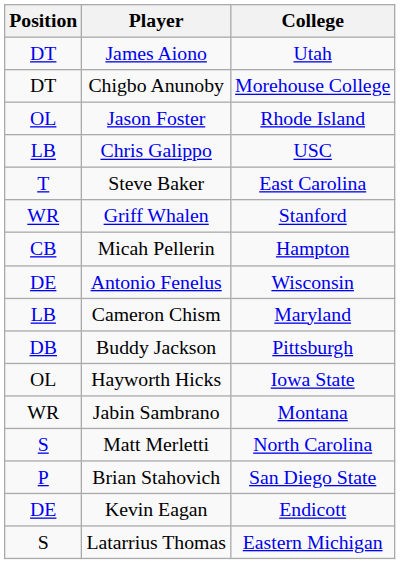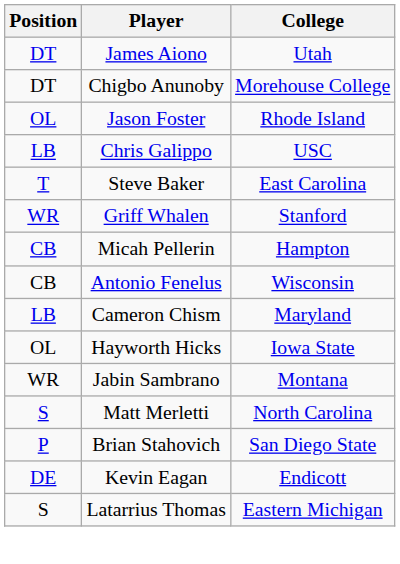 <table class="wikitable" style="font-size: 95%; text-align: center;">
 <tr>
 <th>Position</th>
 <th>Player</th>
 <th>College</th>
 </tr>
 <tr>
 <td><a href='#'>DT</a></td>
 <td><a href='#'>James Aiono</a></td>
 <td><a href='#'>Utah</a></td>
 </tr>
 <tr>
 <td>DT</td>
 <td>Chigbo Anunoby</td>
 <td><a href='#'>Morehouse College</a></td>
 </tr>
 <tr>
 <td><a href='#'>OL</a></td>
 <td><a href='#'>Jason Foster</a></td>
 <td><a href='#'>Rhode Island</a></td>
 </tr>
 <tr>
 <td><a href='#'>LB</a></td>
 <td><a href='#'>Chris Galippo</a></td>
 <td><a href='#'>USC</a></td>
 </tr>
 <tr>
 <td><a href='#'>T</a></td>
 <td>Steve Baker</td>
 <td><a href='#'>East Carolina</a></td>
 </tr>
 <tr>
 <td><a href='#'>WR</a></td>
 <td><a href='#'>Griff Whalen</a></td>
 <td><a href='#'>Stanford</a></td>
 </tr>
 <tr>
 <td><a href='#'>CB</a></td>
 <td>Micah Pellerin</td>
 <td><a href='#'>Hampton</a></td>
 </tr>
 <tr>
-<td><a href='#'>DE</a></td>
+<td>CB</td>
 <td><a href='#'>Antonio Fenelus</a></td>
 <td><a href='#'>Wisconsin</a></td>
 </tr>
 <tr>
 <td><a href='#'>LB</a></td>
 <td>Cameron Chism</td>
 <td><a href='#'>Maryland</a></td>
-</tr>
-<tr>
-<td><a href='#'>DB</a></td>
-<td>Buddy Jackson</td>
-<td><a href='#'>Pittsburgh</a></td>
 </tr>
 <tr>
 <td>OL</td>
 <td>Hayworth Hicks</td>
 <td><a href='#'>Iowa State</a></td>
 </tr>
 <tr>
 <td>WR</td>
 <td>Jabin Sambrano</td>
 <td><a href='#'>Montana</a></td>
 </tr>
 <tr>
 <td><a href='#'>S</a></td>
 <td>Matt Merletti</td>
 <td><a href='#'>North Carolina</a></td>
 </tr>
 <tr>
 <td><a href='#'>P</a></td>
 <td>Brian Stahovich</td>
 <td><a href='#'>San Diego State</a></td>
 </tr>
 <tr>
 <td><a href='#'>DE</a></td>
 <td>Kevin Eagan</td>
 <td><a href='#'>Endicott</a></td>
 </tr>
 <tr>
 <td>S</td>
 <td>Latarrius Thomas</td>
 <td><a href='#'>Eastern Michigan</a></td>
 </tr>
 </table>
